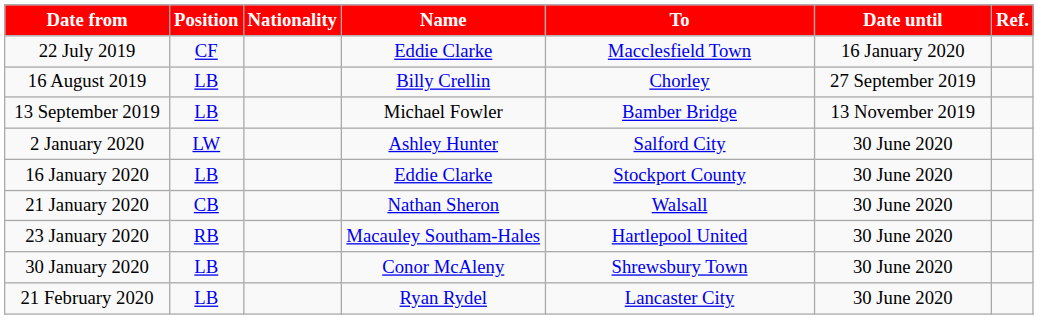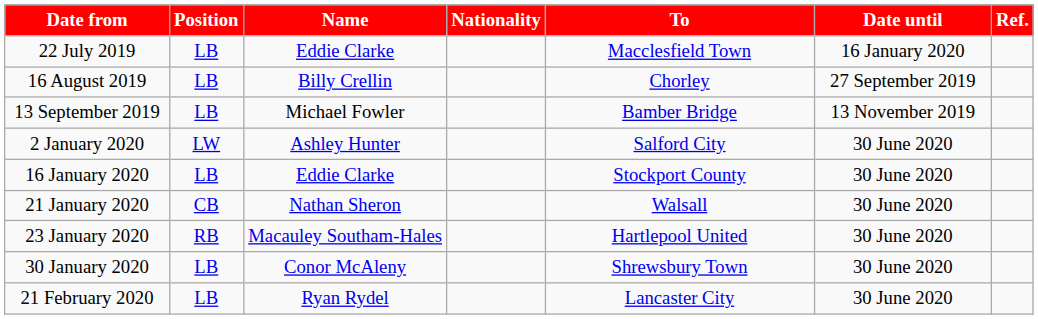 <table class="wikitable"  style="text-align:center; font-size:90%; ">
 <tr>
 <th style="background:#FF0000; color:#FFFFFF; width:120px;">Date from</th>
 <th style="background:#FF0000; color:#FFFFFF; width:50px;">Position</th>
+<th style="background:#FF0000; color:#FFFFFF; width:150px;">Name</th>
 <th style="background:#FF0000; color:#FFFFFF; width:50px;">Nationality</th>
-<th style="background:#FF0000; color:#FFFFFF; width:150px;">Name</th>
 <th style="background:#FF0000; color:#FFFFFF; width:200px;">To</th>
 <th style="background:#FF0000; color:#FFFFFF; width:130px;">Date until</th>
 <th style="background:#FF0000; color:#FFFFFF; width:25px;">Ref.</th>
 </tr>
 <tr>
 <td>22 July 2019</td>
-<td><a href='#'>CF</a></td>
+<td><a href='#'>LB</a></td>
+<td><a href='#'>Eddie Clarke</a></td>
 <td></td>
-<td><a href='#'>Eddie Clarke</a></td>
 <td> <a href='#'>Macclesfield Town</a></td>
 <td>16 January 2020</td>
 <td></td>
 </tr>
 <tr>
 <td>16 August 2019</td>
 <td><a href='#'>LB</a></td>
+<td><a href='#'>Billy Crellin</a></td>
 <td></td>
-<td><a href='#'>Billy Crellin</a></td>
 <td> <a href='#'>Chorley</a></td>
 <td>27 September 2019</td>
 <td></td>
 </tr>
 <tr>
 <td>13 September 2019</td>
 <td><a href='#'>LB</a></td>
+<td>Michael Fowler</td>
 <td></td>
-<td>Michael Fowler</td>
 <td> <a href='#'>Bamber Bridge</a></td>
 <td>13 November 2019</td>
 <td></td>
 </tr>
 <tr>
 <td>2 January 2020</td>
 <td><a href='#'>LW</a></td>
+<td><a href='#'>Ashley Hunter</a></td>
 <td></td>
-<td><a href='#'>Ashley Hunter</a></td>
 <td> <a href='#'>Salford City</a></td>
 <td>30 June 2020</td>
 <td></td>
 </tr>
 <tr>
 <td>16 January 2020</td>
 <td><a href='#'>LB</a></td>
+<td><a href='#'>Eddie Clarke</a></td>
 <td></td>
-<td><a href='#'>Eddie Clarke</a></td>
 <td> <a href='#'>Stockport County</a></td>
 <td>30 June 2020</td>
 <td></td>
 </tr>
 <tr>
 <td>21 January 2020</td>
 <td><a href='#'>CB</a></td>
+<td><a href='#'>Nathan Sheron</a></td>
 <td></td>
-<td><a href='#'>Nathan Sheron</a></td>
 <td> <a href='#'>Walsall</a></td>
 <td>30 June 2020</td>
 <td></td>
 </tr>
 <tr>
 <td>23 January 2020</td>
 <td><a href='#'>RB</a></td>
+<td><a href='#'>Macauley Southam-Hales</a></td>
 <td></td>
-<td><a href='#'>Macauley Southam-Hales</a></td>
 <td> <a href='#'>Hartlepool United</a></td>
 <td>30 June 2020</td>
 <td></td>
 </tr>
 <tr>
 <td>30 January 2020</td>
 <td><a href='#'>LB</a></td>
+<td><a href='#'>Conor McAleny</a></td>
 <td></td>
-<td><a href='#'>Conor McAleny</a></td>
 <td> <a href='#'>Shrewsbury Town</a></td>
 <td>30 June 2020</td>
 <td></td>
 </tr>
 <tr>
 <td>21 February 2020</td>
 <td><a href='#'>LB</a></td>
+<td><a href='#'>Ryan Rydel</a></td>
 <td></td>
-<td><a href='#'>Ryan Rydel</a></td>
 <td> <a href='#'>Lancaster City</a></td>
 <td>30 June 2020</td>
 <td></td>
 </tr>
 </table>
